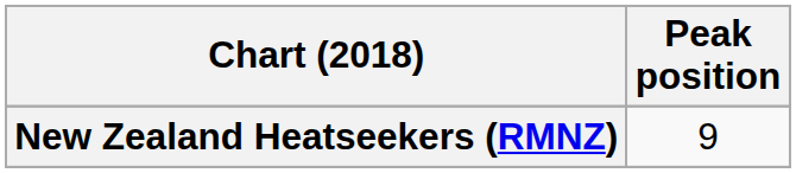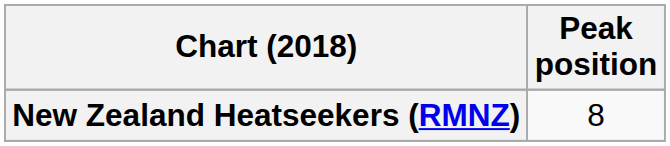 <table class="wikitable plainrowheaders sortable" style="text-align:center;">
 <tr>
 <th scope="col">Chart (2018)</th>
 <th scope="col">Peak<br>position</th>
 </tr>
 <tr>
 </tr>
 <tr>
 <th scope="row">New Zealand Heatseekers (<a href='#'>RMNZ</a>)</th>
-<td>9</td>
+<td>8</td>
 </tr>
 <tr>
 </tr>
 <tr>
 </tr>
 </table>
